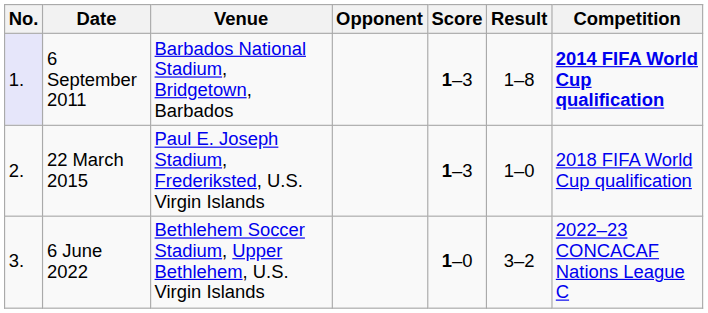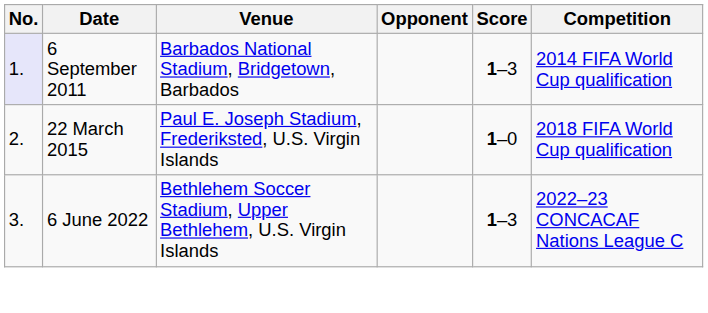 <table class="wikitable plainrowheaders sortable">
 <tr>
 <th>No.</th>
 <th>Date</th>
 <th>Venue</th>
 <th>Opponent</th>
 <th>Score</th>
-<th>Result</th>
 <th>Competition</th>
 </tr>
 <tr>
 <td style="background: lavender;">1.</td>
 <td>6 September 2011</td>
 <td><a href='#'>Barbados National Stadium</a>, <a href='#'>Bridgetown</a>, Barbados</td>
 <td></td>
 <td align=center><strong>1</strong>–3</td>
-<td align=center>1–8</td>
-<td><strong><a href='#'>2014 FIFA World Cup qualification</a></strong></td>
+<td><a href='#'>2014 FIFA World Cup qualification</a></td>
 </tr>
 <tr>
 <td>2.</td>
 <td>22 March 2015</td>
 <td><a href='#'>Paul E. Joseph Stadium</a>, <a href='#'>Frederiksted</a>, U.S. Virgin Islands</td>
 <td></td>
-<td align=center><strong>1</strong>–3</td>
-<td align=center>1–0</td>
+<td align=center><strong>1</strong>–0</td>
 <td><a href='#'>2018 FIFA World Cup qualification</a></td>
 </tr>
 <tr>
 <td>3.</td>
 <td>6 June 2022</td>
 <td><a href='#'>Bethlehem Soccer Stadium</a>, <a href='#'>Upper Bethlehem</a>, U.S. Virgin Islands</td>
 <td></td>
-<td align=center><strong>1</strong>–0</td>
-<td align=center>3–2</td>
+<td align=center><strong>1</strong>–3</td>
 <td><a href='#'>2022–23 CONCACAF Nations League C</a></td>
 </tr>
 </table>
